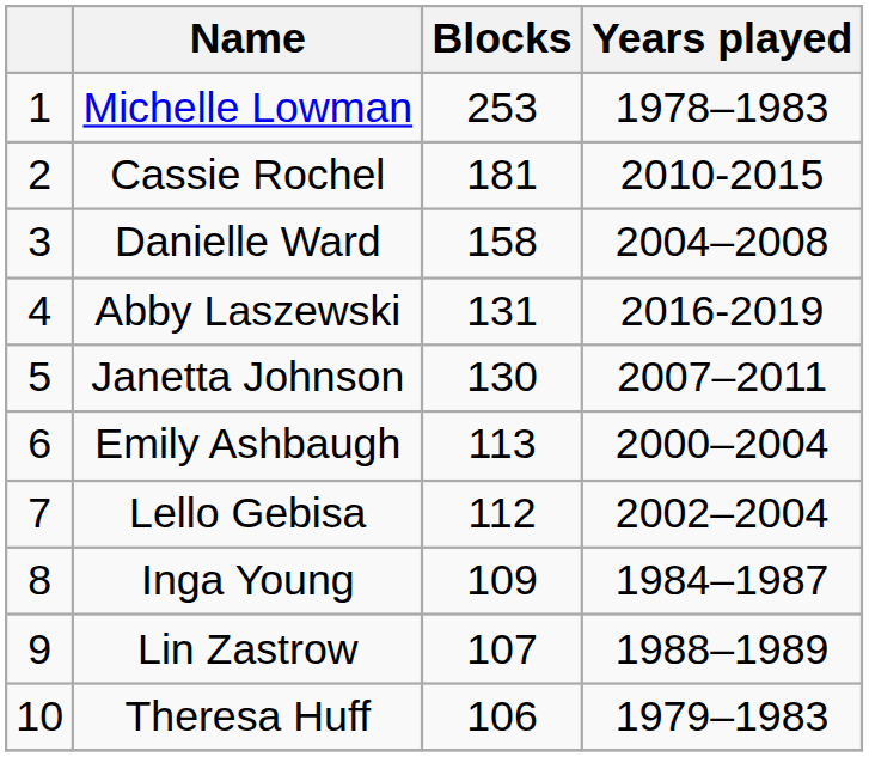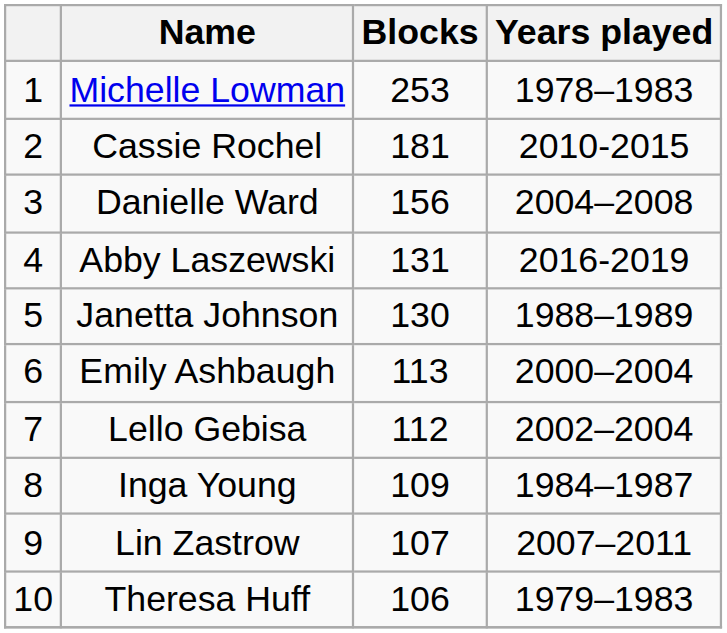 <table class="wikitable" style="text-align:center">
 <tr>
 <th></th>
 <th>Name</th>
 <th>Blocks</th>
 <th>Years played</th>
 </tr>
 <tr>
 <td>1</td>
 <td><a href='#'>Michelle Lowman</a></td>
 <td>253</td>
 <td>1978–1983</td>
 </tr>
 <tr>
 <td>2</td>
 <td>Cassie Rochel</td>
 <td>181</td>
 <td>2010-2015</td>
 </tr>
 <tr>
 <td>3</td>
 <td>Danielle Ward</td>
-<td>158</td>
+<td>156</td>
 <td>2004–2008</td>
 </tr>
 <tr>
 <td>4</td>
 <td>Abby Laszewski</td>
 <td>131</td>
 <td>2016-2019</td>
 </tr>
 <tr>
 <td>5</td>
 <td>Janetta Johnson</td>
 <td>130</td>
-<td>2007–2011</td>
+<td>1988–1989</td>
 </tr>
 <tr>
 <td>6</td>
 <td>Emily Ashbaugh</td>
 <td>113</td>
 <td>2000–2004</td>
 </tr>
 <tr>
 <td>7</td>
 <td>Lello Gebisa</td>
 <td>112</td>
 <td>2002–2004</td>
 </tr>
 <tr>
 <td>8</td>
 <td>Inga Young</td>
 <td>109</td>
 <td>1984–1987</td>
 </tr>
 <tr>
 <td>9</td>
 <td>Lin Zastrow</td>
 <td>107</td>
-<td>1988–1989</td>
+<td>2007–2011</td>
 </tr>
 <tr>
 <td>10</td>
 <td>Theresa Huff</td>
 <td>106</td>
 <td>1979–1983</td>
 </tr>
 <tr>
 </tr>
 </table>
